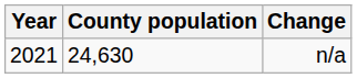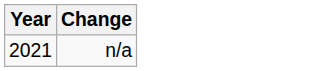 <table class="wikitable">
 <tr>
 <th>Year</th>
-<th>County population</th>
 <th>Change</th>
 </tr>
 <tr>
 <td>2021</td>
-<td>24,630</td>
 <td align="right">n/a</td>
 </tr>
 </table>
